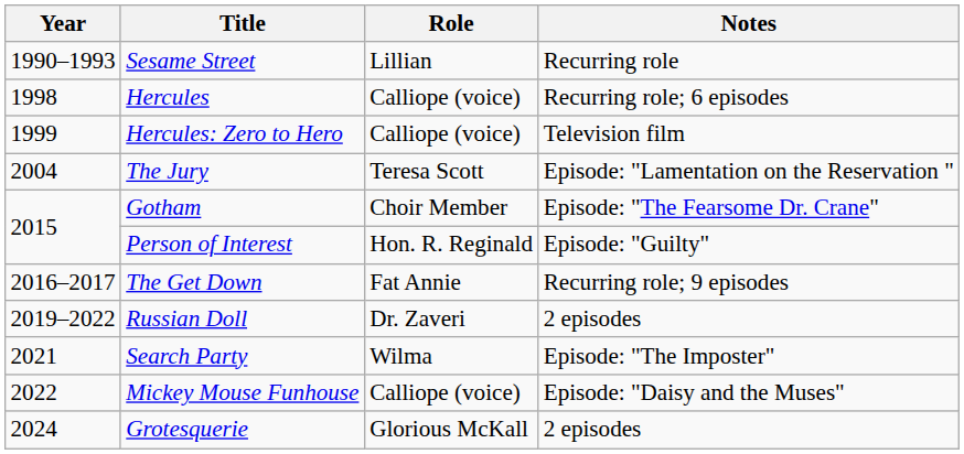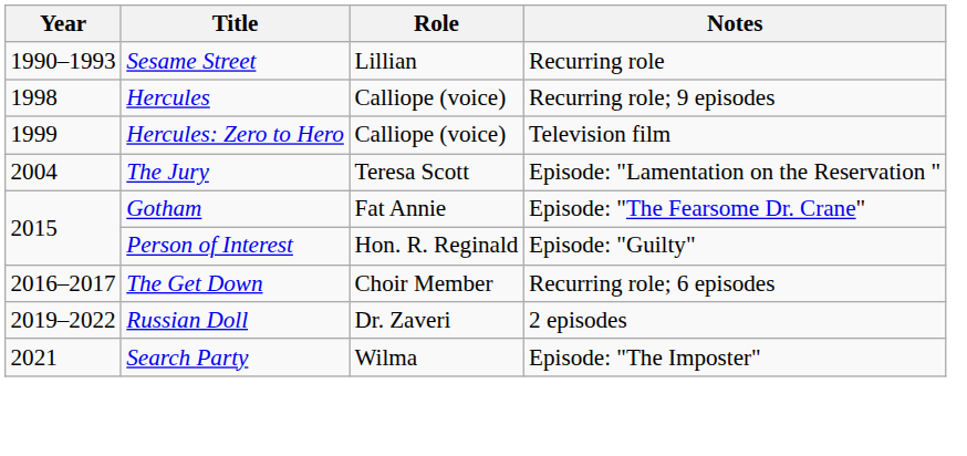 <table class="wikitable">
 <tr>
 <th>Year</th>
 <th>Title</th>
 <th>Role</th>
 <th>Notes</th>
 </tr>
 <tr>
 <td>1990–1993</td>
 <td><em><a href='#'>Sesame Street</a></em></td>
 <td>Lillian</td>
 <td>Recurring role</td>
 </tr>
 <tr>
 <td>1998</td>
 <td><em><a href='#'>Hercules</a></em></td>
 <td>Calliope (voice)</td>
-<td>Recurring role; 6 episodes</td>
+<td>Recurring role; 9 episodes</td>
 </tr>
 <tr>
 <td>1999</td>
 <td><em><a href='#'>Hercules: Zero to Hero</a></em></td>
 <td>Calliope (voice)</td>
 <td>Television film</td>
 </tr>
 <tr>
 <td>2004</td>
 <td><em><a href='#'>The Jury</a></em></td>
 <td>Teresa Scott</td>
 <td>Episode: "Lamentation on the Reservation "</td>
 </tr>
 <tr>
 <td rowspan="2">2015</td>
 <td><em><a href='#'>Gotham</a></em></td>
-<td>Choir Member</td>
+<td>Fat Annie</td>
 <td>Episode: "<a href='#'>The Fearsome Dr. Crane</a>"</td>
 </tr>
 <tr>
 <td><em><a href='#'>Person of Interest</a></em></td>
 <td>Hon. R. Reginald</td>
 <td>Episode: "Guilty"</td>
 </tr>
 <tr>
 <td>2016–2017</td>
 <td><em><a href='#'>The Get Down</a></em></td>
-<td>Fat Annie</td>
-<td>Recurring role; 9 episodes</td>
+<td>Choir Member</td>
+<td>Recurring role; 6 episodes</td>
 </tr>
 <tr>
 <td>2019–2022</td>
 <td><em><a href='#'>Russian Doll</a></em></td>
 <td>Dr. Zaveri</td>
 <td>2 episodes</td>
 </tr>
 <tr>
 <td>2021</td>
 <td><em><a href='#'>Search Party</a></em></td>
 <td>Wilma</td>
 <td>Episode: "The Imposter"</td>
 </tr>
-<tr>
-<td>2022</td>
-<td><em><a href='#'>Mickey Mouse Funhouse</a></em></td>
-<td>Calliope (voice)</td>
-<td>Episode: "Daisy and the Muses"</td>
-</tr>
-<tr>
-<td>2024</td>
-<td><em><a href='#'>Grotesquerie</a></em></td>
-<td>Glorious McKall</td>
-<td>2 episodes</td>
-</tr>
 </table>
